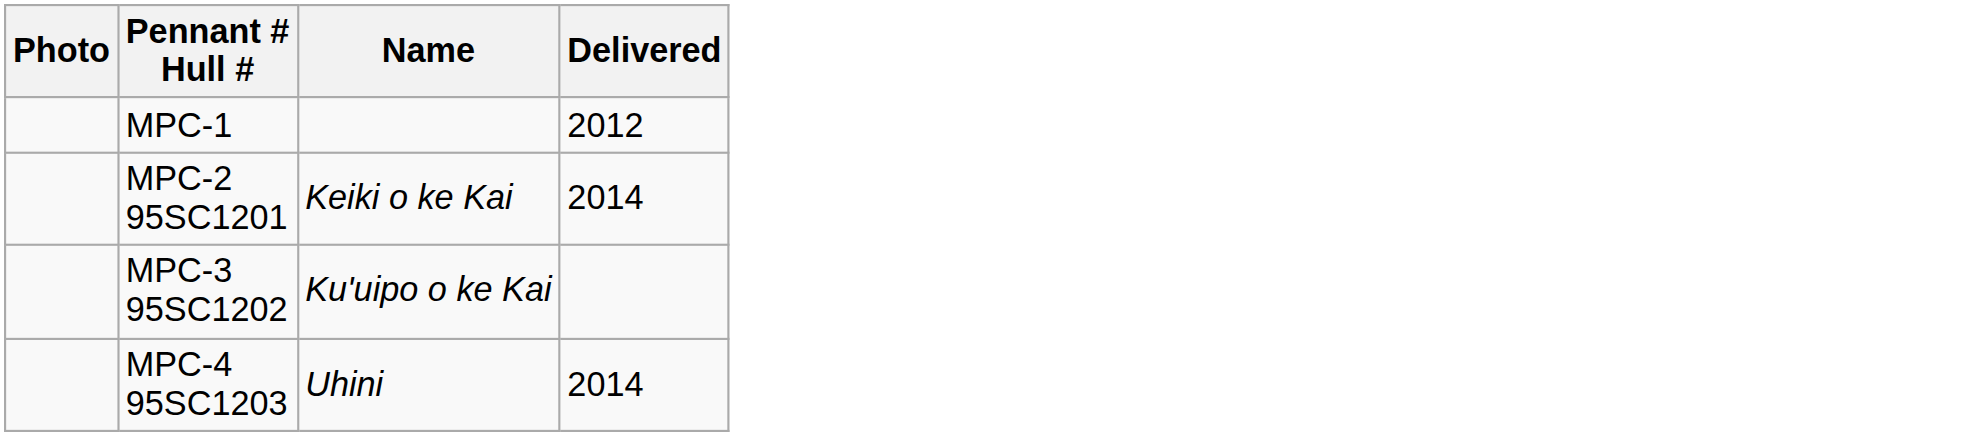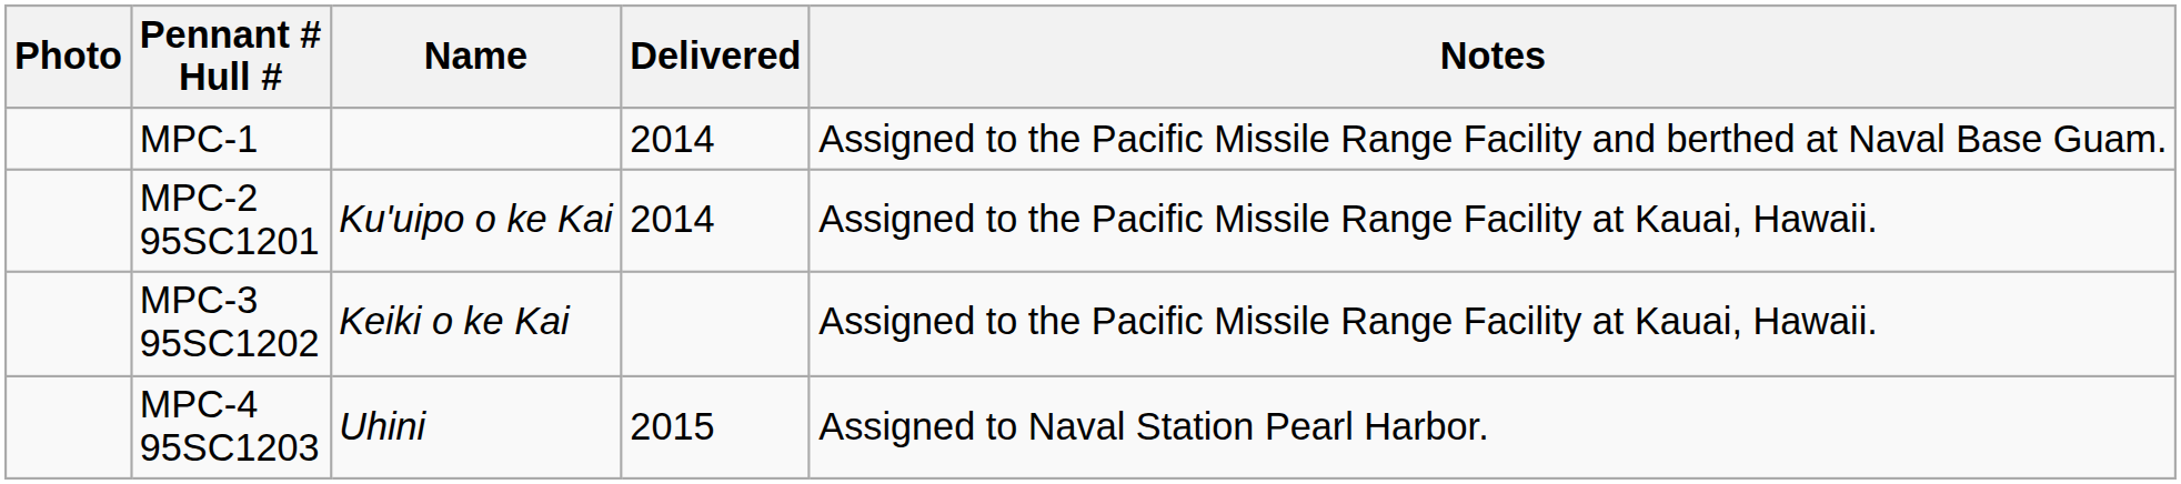 <table class="wikitable">
 <tr>
 <th>Photo</th>
 <th>Pennant #<br>Hull #</th>
 <th>Name</th>
 <th>Delivered</th>
+<th>Notes</th>
 </tr>
 <tr>
 <td></td>
 <td>MPC-1</td>
 <td></td>
-<td>2012</td>
+<td>2014</td>
+<td>Assigned to the Pacific Missile Range Facility and berthed at Naval Base Guam.</td>
 </tr>
 <tr>
 <td></td>
 <td>MPC-2<br>95SC1201</td>
-<td><em>Keiki o ke Kai</em></td>
+<td><em>Ku'uipo o ke Kai</em></td>
 <td>2014</td>
+<td>Assigned to the Pacific Missile Range Facility at Kauai, Hawaii.</td>
 </tr>
 <tr>
 <td></td>
 <td>MPC-3<br>95SC1202</td>
-<td><em>Ku'uipo o ke Kai</em></td>
+<td><em>Keiki o ke Kai</em></td>
 <td></td>
+<td>Assigned to the Pacific Missile Range Facility at Kauai, Hawaii.</td>
 </tr>
 <tr>
 <td></td>
 <td>MPC-4<br>95SC1203</td>
 <td><em>Uhini</em></td>
-<td>2014</td>
+<td>2015</td>
+<td>Assigned to Naval Station Pearl Harbor.</td>
 </tr>
 </table>
